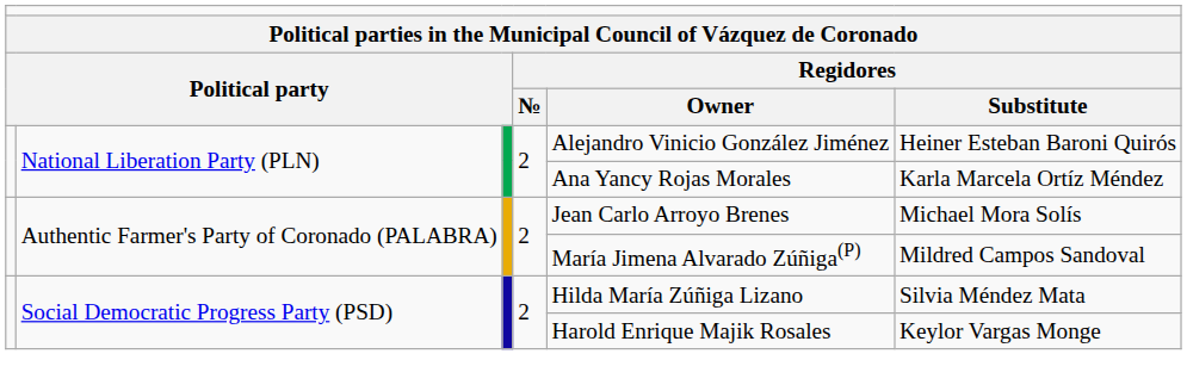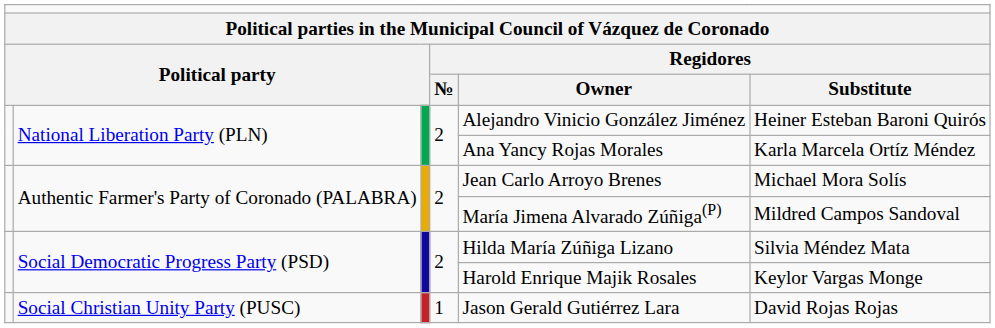 <table class="wikitable" border="1" style="margin:auto;">
 <tr>
 <td colspan="6"></td>
 </tr>
 <tr>
 <th colspan="6">Political parties in the Municipal Council of Vázquez de Coronado</th>
 </tr>
 <tr ---->
 <th colspan="3" rowspan="2">Political party</th>
 <th colspan="3">Regidores</th>
 </tr>
 <tr>
 <th>№</th>
 <th>Owner</th>
 <th>Substitute</th>
 </tr>
 <tr>
 <td rowspan="2"></td>
 <td rowspan="2"><a href='#'>National Liberation Party</a> (PLN)</td>
 <td rowspan="2" bgcolor="#00A94F"></td>
 <td rowspan="2">2</td>
 <td>Alejandro Vinicio González Jiménez</td>
 <td>Heiner Esteban Baroni Quirós</td>
 </tr>
 <tr>
 <td>Ana Yancy Rojas Morales</td>
 <td>Karla Marcela Ortíz Méndez</td>
 </tr>
 <tr>
 <td rowspan="2"></td>
 <td rowspan="2">Authentic Farmer's Party of Coronado (PALABRA)</td>
 <td rowspan="2" bgcolor="#E9AC04"></td>
 <td rowspan="2">2</td>
 <td>Jean Carlo Arroyo Brenes</td>
 <td>Michael Mora Solís</td>
 </tr>
 <tr>
 <td>María Jimena Alvarado Zúñiga<sup>(P)</sup></td>
 <td>Mildred Campos Sandoval</td>
 </tr>
 <tr ---->
 <td rowspan="2"></td>
 <td rowspan="2"><a href='#'>Social Democratic Progress Party</a> (PSD)</td>
 <td rowspan="2" bgcolor="#1007A0"></td>
 <td rowspan="2">2</td>
 <td>Hilda María Zúñiga Lizano</td>
 <td>Silvia Méndez Mata</td>
 </tr>
 <tr>
 <td>Harold Enrique Majik Rosales</td>
 <td>Keylor Vargas Monge</td>
 </tr>
+<tr>
+<td></td>
+<td><a href='#'>Social Christian Unity Party</a> (PUSC)</td>
+<td bgcolor="#C42026"></td>
+<td>1</td>
+<td>Jason Gerald Gutiérrez Lara</td>
+<td>David Rojas Rojas</td>
+</tr>
 </table>
